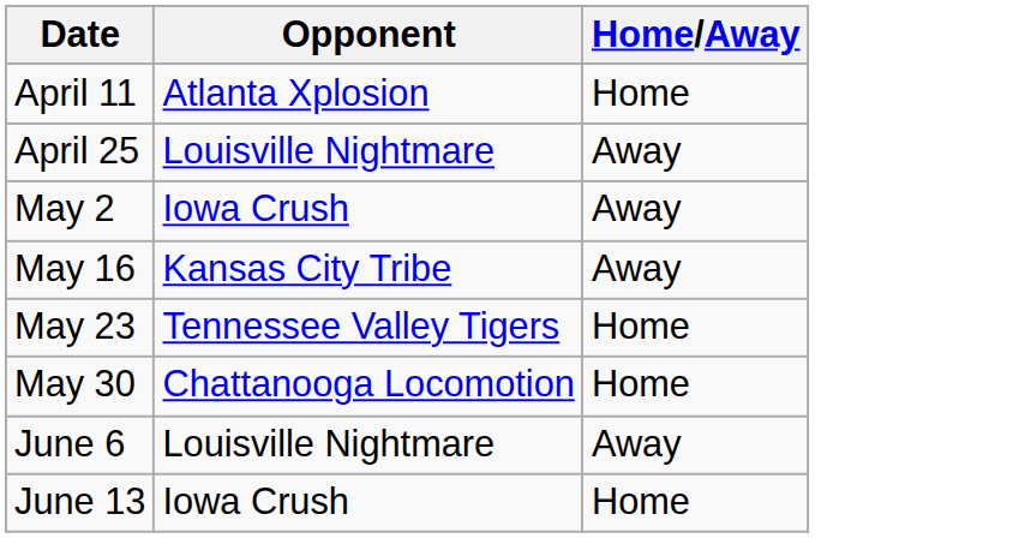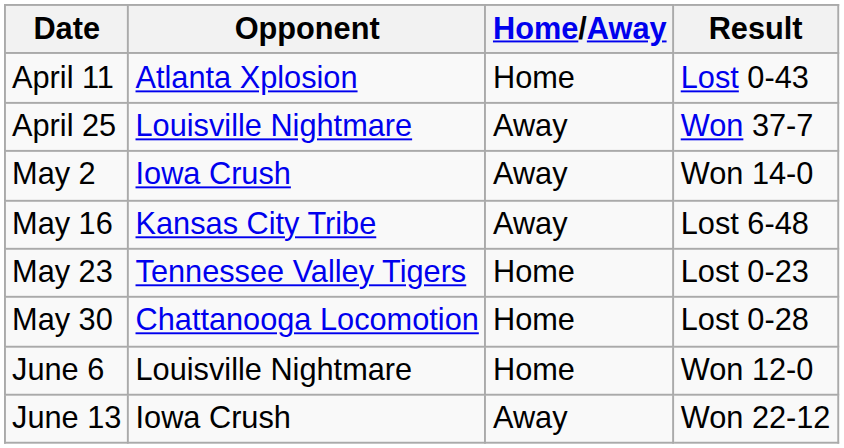 <table class="wikitable">
 <tr>
 <th>Date</th>
 <th>Opponent</th>
 <th><a href='#'>Home</a>/<a href='#'>Away</a></th>
+<th>Result</th>
 </tr>
 <tr>
 <td>April 11</td>
 <td><a href='#'>Atlanta Xplosion</a></td>
 <td>Home</td>
+<td><a href='#'>Lost</a> 0-43</td>
 </tr>
 <tr>
 <td>April 25</td>
 <td><a href='#'>Louisville Nightmare</a></td>
 <td>Away</td>
+<td><a href='#'>Won</a> 37-7</td>
 </tr>
 <tr>
 <td>May 2</td>
 <td><a href='#'>Iowa Crush</a></td>
 <td>Away</td>
+<td>Won 14-0</td>
 </tr>
 <tr>
 <td>May 16</td>
 <td><a href='#'>Kansas City Tribe</a></td>
 <td>Away</td>
+<td>Lost 6-48</td>
 </tr>
 <tr>
 <td>May 23</td>
 <td><a href='#'>Tennessee Valley Tigers</a></td>
 <td>Home</td>
+<td>Lost 0-23</td>
 </tr>
 <tr>
 <td>May 30</td>
 <td><a href='#'>Chattanooga Locomotion</a></td>
 <td>Home</td>
+<td>Lost 0-28</td>
 </tr>
 <tr>
 <td>June 6</td>
 <td>Louisville Nightmare</td>
-<td>Away</td>
+<td>Home</td>
+<td>Won 12-0</td>
 </tr>
 <tr>
 <td>June 13</td>
 <td>Iowa Crush</td>
-<td>Home</td>
+<td>Away</td>
+<td>Won 22-12</td>
 </tr>
 </table>
